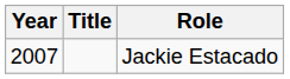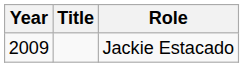 <table class="wikitable sortable">
 <tr>
 <th>Year</th>
 <th>Title</th>
 <th>Role</th>
 </tr>
 <tr>
-<td>2007</td>
+<td>2009</td>
 <td><em></em></td>
 <td>Jackie Estacado</td>
 </tr>
 </table>
